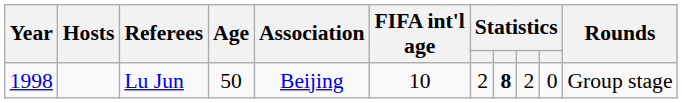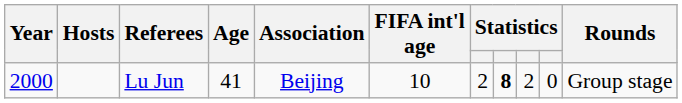 <table class="wikitable">
 <tr>
 <th rowspan=2>Year</th>
 <th rowspan=2>Hosts</th>
 <th rowspan=2>Referees</th>
 <th rowspan=2>Age</th>
 <th rowspan=2>Association</th>
 <th rowspan=2>FIFA int'l<br>age</th>
 <th colspan=4>Statistics</th>
 <th rowspan=2>Rounds</th>
 </tr>
 <tr>
 <th></th>
 <th></th>
 <th></th>
 <th></th>
 </tr>
 <tr>
-<td align=center><a href='#'>1998</a></td>
+<td align=center><a href='#'>2000</a></td>
 <td></td>
 <td><a href='#'>Lu Jun</a></td>
-<td align=center>50</td>
+<td align=center>41</td>
 <td align=center><a href='#'>Beijing</a></td>
 <td align=center>10</td>
 <td align=right>2</td>
 <td align=right><strong>8</strong></td>
 <td align=right>2</td>
 <td align=right>0</td>
 <td>Group stage</td>
 </tr>
 </table>
